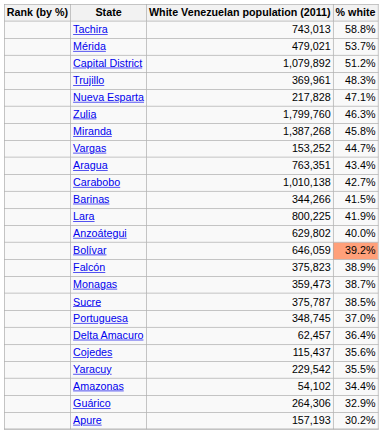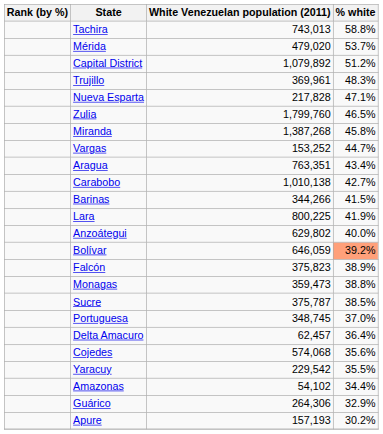 <table class=" sortable wikitable">
 <tr>
 <th>Rank (by %)</th>
 <th>State</th>
 <th>White Venezuelan population (2011)</th>
 <th>% white</th>
 </tr>
 <tr>
 <td align=center></td>
 <td> <a href='#'>Tachira</a></td>
 <td align=right>743,013</td>
 <td align=right>58.8%</td>
 </tr>
 <tr>
 <td align=center></td>
 <td> <a href='#'>Mérida</a></td>
-<td align=right>479,021</td>
+<td align=right>479,020</td>
 <td align=right>53.7%</td>
 </tr>
 <tr>
 <td align=center></td>
 <td> <a href='#'>Capital District</a></td>
 <td align=right>1,079,892</td>
 <td align=right>51.2%</td>
 </tr>
 <tr>
 <td align=center></td>
 <td> <a href='#'>Trujillo</a></td>
 <td align=right>369,961</td>
 <td align=right>48.3%</td>
 </tr>
 <tr>
 <td align=center></td>
 <td> <a href='#'>Nueva Esparta</a></td>
 <td align=right>217,828</td>
 <td align=right>47.1%</td>
 </tr>
 <tr>
 <td align=center></td>
 <td> <a href='#'>Zulia</a></td>
 <td align=right>1,799,760</td>
-<td align=right>46.3%</td>
+<td align=right>46.5%</td>
 </tr>
 <tr>
 <td align=center></td>
 <td> <a href='#'>Miranda</a></td>
 <td align=right>1,387,268</td>
 <td align=right>45.8%</td>
 </tr>
 <tr>
 <td align=center></td>
 <td> <a href='#'>Vargas</a></td>
 <td align=right>153,252</td>
 <td align=right>44.7%</td>
 </tr>
 <tr>
 <td align=center></td>
 <td> <a href='#'>Aragua</a></td>
 <td align=right>763,351</td>
 <td align=right>43.4%</td>
 </tr>
 <tr>
 <td align=center></td>
 <td> <a href='#'>Carabobo</a></td>
 <td align=right>1,010,138</td>
 <td align=right>42.7%</td>
 </tr>
 <tr>
 <td align=center></td>
 <td> <a href='#'>Barinas</a></td>
 <td align=right>344,266</td>
 <td align=right>41.5%</td>
 </tr>
 <tr>
 <td align=center></td>
 <td> <a href='#'>Lara</a></td>
 <td align=right>800,225</td>
 <td align=right>41.9%</td>
 </tr>
 <tr>
 <td align=center></td>
 <td> <a href='#'>Anzoátegui</a></td>
 <td align=right>629,802</td>
 <td align=right>40.0%</td>
 </tr>
 <tr>
 <td align=center></td>
 <td> <a href='#'>Bolívar</a></td>
 <td align=right>646,059</td>
 <td align=right style="background: lightsalmon;">39.2%</td>
 </tr>
 <tr>
 <td align=center></td>
 <td> <a href='#'>Falcón</a></td>
 <td align=right>375,823</td>
 <td align=right>38.9%</td>
 </tr>
 <tr>
 <td align=center></td>
 <td> <a href='#'>Monagas</a></td>
 <td align=right>359,473</td>
-<td align=right>38.7%</td>
+<td align=right>38.8%</td>
 </tr>
 <tr>
 <td align=center></td>
 <td> <a href='#'>Sucre</a></td>
 <td align=right>375,787</td>
 <td align=right>38.5%</td>
 </tr>
 <tr>
 <td align=center></td>
 <td> <a href='#'>Portuguesa</a></td>
 <td align=right>348,745</td>
 <td align=right>37.0%</td>
 </tr>
 <tr>
 <td align=center></td>
 <td> <a href='#'>Delta Amacuro</a></td>
 <td align=right>62,457</td>
 <td align=right>36.4%</td>
 </tr>
 <tr>
 <td align=center></td>
 <td> <a href='#'>Cojedes</a></td>
-<td align=right>115,437</td>
+<td align=right>574,068</td>
 <td align=right>35.6%</td>
 </tr>
 <tr>
 <td align=center></td>
 <td> <a href='#'>Yaracuy</a></td>
 <td align=right>229,542</td>
 <td align=right>35.5%</td>
 </tr>
 <tr>
 <td align=center></td>
 <td><a href='#'>Amazonas</a></td>
 <td align=right>54,102</td>
 <td align=right>34.4%</td>
 </tr>
 <tr>
 <td align=center></td>
 <td> <a href='#'>Guárico</a></td>
 <td align=right>264,306</td>
 <td align=right>32.9%</td>
 </tr>
 <tr>
 <td align=center></td>
 <td> <a href='#'>Apure</a></td>
 <td align=right>157,193</td>
 <td align=right>30.2%</td>
 </tr>
 <tr>
 </tr>
 </table>
